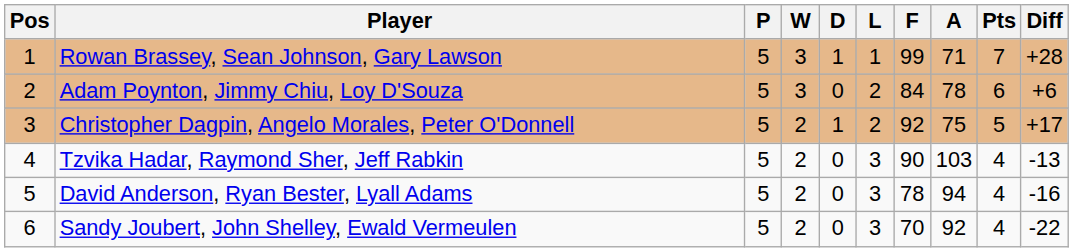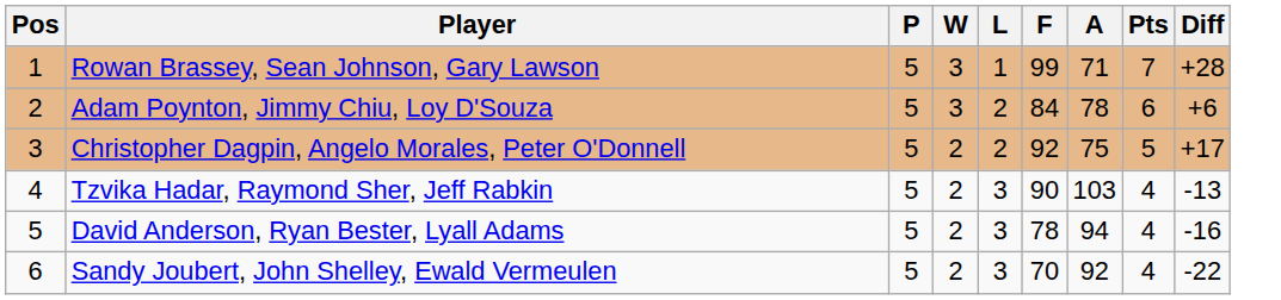 <table class="wikitable" style="font-size: 100%">
 <tr>
 <th width=20>Pos</th>
 <th width=500>Player</th>
 <th width=20>P</th>
 <th width=20>W</th>
-<th width=20>D</th>
 <th width=20>L</th>
 <th width=20>F</th>
 <th width=20>A</th>
 <th width=20>Pts</th>
 <th width=20>Diff</th>
 </tr>
 <tr align=center style="background: #E6B88A;">
 <td>1</td>
 <td align="left"> <a href='#'>Rowan Brassey</a>, <a href='#'>Sean Johnson</a>, <a href='#'>Gary Lawson</a></td>
 <td>5</td>
 <td>3</td>
 <td>1</td>
-<td>1</td>
 <td>99</td>
 <td>71</td>
 <td>7</td>
 <td>+28</td>
 </tr>
 <tr align=center style="background: #E6B88A;">
 <td>2</td>
 <td align="left"> <a href='#'>Adam Poynton</a>, <a href='#'>Jimmy Chiu</a>, <a href='#'>Loy D'Souza</a></td>
 <td>5</td>
 <td>3</td>
-<td>0</td>
 <td>2</td>
 <td>84</td>
 <td>78</td>
 <td>6</td>
 <td>+6</td>
 </tr>
 <tr align=center style="background: #E6B88A;">
 <td>3</td>
 <td align="left"> <a href='#'>Christopher Dagpin</a>, <a href='#'>Angelo Morales</a>, <a href='#'>Peter O'Donnell</a></td>
 <td>5</td>
 <td>2</td>
-<td>1</td>
 <td>2</td>
 <td>92</td>
 <td>75</td>
 <td>5</td>
 <td>+17</td>
 </tr>
 <tr align=center>
 <td>4</td>
 <td align="left"> <a href='#'>Tzvika Hadar</a>, <a href='#'>Raymond Sher</a>, <a href='#'>Jeff Rabkin</a></td>
 <td>5</td>
 <td>2</td>
-<td>0</td>
 <td>3</td>
 <td>90</td>
 <td>103</td>
 <td>4</td>
 <td>-13</td>
 </tr>
 <tr align=center>
 <td>5</td>
 <td align="left"> <a href='#'>David Anderson</a>, <a href='#'>Ryan Bester</a>, <a href='#'>Lyall Adams</a></td>
 <td>5</td>
 <td>2</td>
-<td>0</td>
 <td>3</td>
 <td>78</td>
 <td>94</td>
 <td>4</td>
 <td>-16</td>
 </tr>
 <tr align=center>
 <td>6</td>
 <td align="left"> <a href='#'>Sandy Joubert</a>, <a href='#'>John Shelley</a>, <a href='#'>Ewald Vermeulen</a></td>
 <td>5</td>
 <td>2</td>
-<td>0</td>
 <td>3</td>
 <td>70</td>
 <td>92</td>
 <td>4</td>
 <td>-22</td>
 </tr>
 </table>
